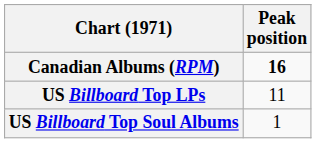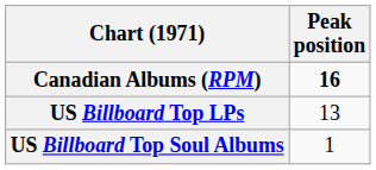 <table class="wikitable sortable plainrowheaders" style="text-align:center">
 <tr>
 <th>Chart (1971)</th>
 <th>Peak<br>position</th>
 </tr>
 <tr>
 <th scope="row">Canadian Albums (<em><a href='#'>RPM</a></em>)</th>
 <td><strong>16</strong></td>
 </tr>
 <tr>
 <th scope="row">US <a href='#'><em>Billboard</em> Top LPs</a></th>
-<td>11</td>
+<td>13</td>
 </tr>
 <tr>
 <th scope="row">US <a href='#'><em>Billboard</em> Top Soul Albums</a></th>
 <td>1</td>
 </tr>
 </table>
